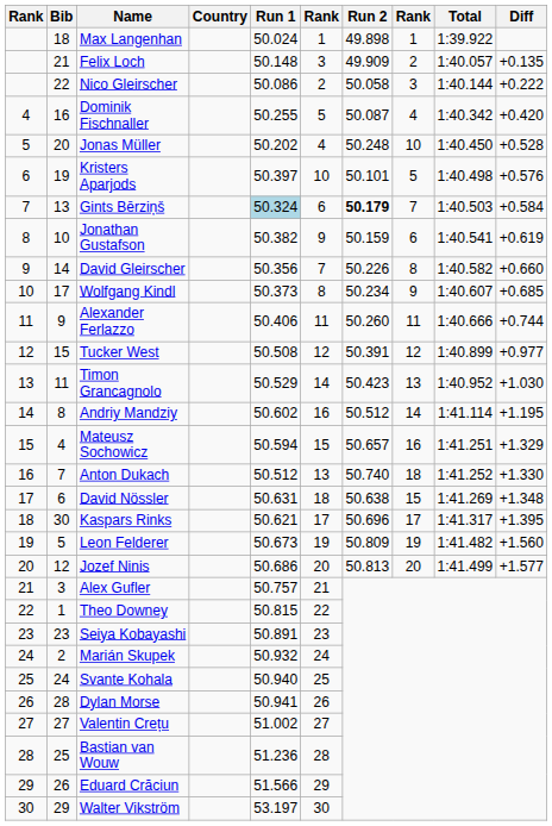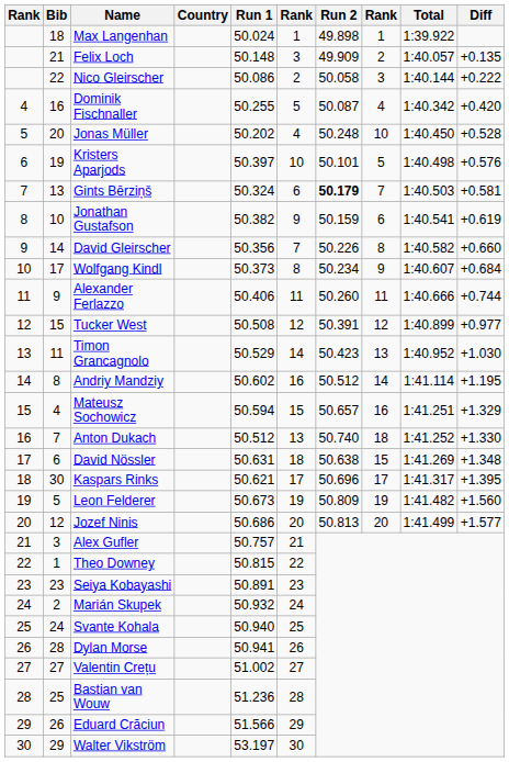 <table class="wikitable sortable" style="text-align:center">
 <tr>
 <th>Rank</th>
 <th>Bib</th>
 <th>Name</th>
 <th>Country</th>
 <th>Run 1</th>
 <th>Rank</th>
 <th>Run 2</th>
 <th>Rank</th>
 <th>Total</th>
 <th>Diff</th>
 </tr>
 <tr>
 <td></td>
 <td>18</td>
 <td align=left><a href='#'>Max Langenhan</a></td>
 <td align=left></td>
 <td>50.024</td>
 <td>1</td>
 <td>49.898</td>
 <td>1</td>
 <td>1:39.922</td>
 <td></td>
 </tr>
 <tr>
 <td></td>
 <td>21</td>
 <td align=left><a href='#'>Felix Loch</a></td>
 <td align=left></td>
 <td>50.148</td>
 <td>3</td>
 <td>49.909</td>
 <td>2</td>
 <td>1:40.057</td>
 <td>+0.135</td>
 </tr>
 <tr>
 <td></td>
 <td>22</td>
 <td align=left><a href='#'>Nico Gleirscher</a></td>
 <td align=left></td>
 <td>50.086</td>
 <td>2</td>
 <td>50.058</td>
 <td>3</td>
 <td>1:40.144</td>
 <td>+0.222</td>
 </tr>
 <tr>
 <td>4</td>
 <td>16</td>
 <td align=left><a href='#'>Dominik Fischnaller</a></td>
 <td align=left></td>
 <td>50.255</td>
 <td>5</td>
 <td>50.087</td>
 <td>4</td>
 <td>1:40.342</td>
 <td>+0.420</td>
 </tr>
 <tr>
 <td>5</td>
 <td>20</td>
 <td align=left><a href='#'>Jonas Müller</a></td>
 <td align=left></td>
 <td>50.202</td>
 <td>4</td>
 <td>50.248</td>
 <td>10</td>
 <td>1:40.450</td>
 <td>+0.528</td>
 </tr>
 <tr>
 <td>6</td>
 <td>19</td>
 <td align=left><a href='#'>Kristers Aparjods</a></td>
 <td align=left></td>
 <td>50.397</td>
 <td>10</td>
 <td>50.101</td>
 <td>5</td>
 <td>1:40.498</td>
 <td>+0.576</td>
 </tr>
 <tr>
 <td>7</td>
 <td>13</td>
 <td align=left><a href='#'>Gints Bērziņš</a></td>
 <td align=left></td>
-<td style="background: lightblue;">50.324</td>
+<td>50.324</td>
 <td>6</td>
 <td><strong>50.179</strong></td>
 <td>7</td>
 <td>1:40.503</td>
-<td>+0.584</td>
+<td>+0.581</td>
 </tr>
 <tr>
 <td>8</td>
 <td>10</td>
 <td align=left><a href='#'>Jonathan Gustafson</a></td>
 <td align=left></td>
 <td>50.382</td>
 <td>9</td>
 <td>50.159</td>
 <td>6</td>
 <td>1:40.541</td>
 <td>+0.619</td>
 </tr>
 <tr>
 <td>9</td>
 <td>14</td>
 <td align=left><a href='#'>David Gleirscher</a></td>
 <td align=left></td>
 <td>50.356</td>
 <td>7</td>
 <td>50.226</td>
 <td>8</td>
 <td>1:40.582</td>
 <td>+0.660</td>
 </tr>
 <tr>
 <td>10</td>
 <td>17</td>
 <td align=left><a href='#'>Wolfgang Kindl</a></td>
 <td align=left></td>
 <td>50.373</td>
 <td>8</td>
 <td>50.234</td>
 <td>9</td>
 <td>1:40.607</td>
-<td>+0.685</td>
+<td>+0.684</td>
 </tr>
 <tr>
 <td>11</td>
 <td>9</td>
 <td align=left><a href='#'>Alexander Ferlazzo</a></td>
 <td align=left></td>
 <td>50.406</td>
 <td>11</td>
 <td>50.260</td>
 <td>11</td>
 <td>1:40.666</td>
 <td>+0.744</td>
 </tr>
 <tr>
 <td>12</td>
 <td>15</td>
 <td align=left><a href='#'>Tucker West</a></td>
 <td align=left></td>
 <td>50.508</td>
 <td>12</td>
 <td>50.391</td>
 <td>12</td>
 <td>1:40.899</td>
 <td>+0.977</td>
 </tr>
 <tr>
 <td>13</td>
 <td>11</td>
 <td align=left><a href='#'>Timon Grancagnolo</a></td>
 <td align=left></td>
 <td>50.529</td>
 <td>14</td>
 <td>50.423</td>
 <td>13</td>
 <td>1:40.952</td>
 <td>+1.030</td>
 </tr>
 <tr>
 <td>14</td>
 <td>8</td>
 <td align=left><a href='#'>Andriy Mandziy</a></td>
 <td align=left></td>
 <td>50.602</td>
 <td>16</td>
 <td>50.512</td>
 <td>14</td>
 <td>1:41.114</td>
 <td>+1.195</td>
 </tr>
 <tr>
 <td>15</td>
 <td>4</td>
 <td align=left><a href='#'>Mateusz Sochowicz</a></td>
 <td align=left></td>
 <td>50.594</td>
 <td>15</td>
 <td>50.657</td>
 <td>16</td>
 <td>1:41.251</td>
 <td>+1.329</td>
 </tr>
 <tr>
 <td>16</td>
 <td>7</td>
 <td align=left><a href='#'>Anton Dukach</a></td>
 <td align=left></td>
 <td>50.512</td>
 <td>13</td>
 <td>50.740</td>
 <td>18</td>
 <td>1:41.252</td>
 <td>+1.330</td>
 </tr>
 <tr>
 <td>17</td>
 <td>6</td>
 <td align=left><a href='#'>David Nössler</a></td>
 <td align=left></td>
 <td>50.631</td>
 <td>18</td>
 <td>50.638</td>
 <td>15</td>
 <td>1:41.269</td>
 <td>+1.348</td>
 </tr>
 <tr>
 <td>18</td>
 <td>30</td>
 <td align=left><a href='#'>Kaspars Rinks</a></td>
 <td align=left></td>
 <td>50.621</td>
 <td>17</td>
 <td>50.696</td>
 <td>17</td>
 <td>1:41.317</td>
 <td>+1.395</td>
 </tr>
 <tr>
 <td>19</td>
 <td>5</td>
 <td align=left><a href='#'>Leon Felderer</a></td>
 <td align=left></td>
 <td>50.673</td>
 <td>19</td>
 <td>50.809</td>
 <td>19</td>
 <td>1:41.482</td>
 <td>+1.560</td>
 </tr>
 <tr>
 <td>20</td>
 <td>12</td>
 <td align=left><a href='#'>Jozef Ninis</a></td>
 <td align=left></td>
 <td>50.686</td>
 <td>20</td>
 <td>50.813</td>
 <td>20</td>
 <td>1:41.499</td>
 <td>+1.577</td>
 </tr>
 <tr>
 <td>21</td>
 <td>3</td>
 <td align=left><a href='#'>Alex Gufler</a></td>
 <td align=left></td>
 <td>50.757</td>
 <td>21</td>
 <td colspan=4 rowspan=10></td>
 </tr>
 <tr>
 <td>22</td>
 <td>1</td>
 <td align=left><a href='#'>Theo Downey</a></td>
 <td align=left></td>
 <td>50.815</td>
 <td>22</td>
 </tr>
 <tr>
 <td>23</td>
 <td>23</td>
 <td align=left><a href='#'>Seiya Kobayashi</a></td>
 <td align=left></td>
 <td>50.891</td>
 <td>23</td>
 </tr>
 <tr>
 <td>24</td>
 <td>2</td>
 <td align=left><a href='#'>Marián Skupek</a></td>
 <td align=left></td>
 <td>50.932</td>
 <td>24</td>
 </tr>
 <tr>
 <td>25</td>
 <td>24</td>
 <td align=left><a href='#'>Svante Kohala</a></td>
 <td align=left></td>
 <td>50.940</td>
 <td>25</td>
 </tr>
 <tr>
 <td>26</td>
 <td>28</td>
 <td align=left><a href='#'>Dylan Morse</a></td>
 <td align=left></td>
 <td>50.941</td>
 <td>26</td>
 </tr>
 <tr>
 <td>27</td>
 <td>27</td>
 <td align=left><a href='#'>Valentin Crețu</a></td>
 <td align=left></td>
 <td>51.002</td>
 <td>27</td>
 </tr>
 <tr>
 <td>28</td>
 <td>25</td>
 <td align=left><a href='#'>Bastian van Wouw</a></td>
 <td align=left></td>
 <td>51.236</td>
 <td>28</td>
 </tr>
 <tr>
 <td>29</td>
 <td>26</td>
 <td align=left><a href='#'>Eduard Crăciun</a></td>
 <td align=left></td>
 <td>51.566</td>
 <td>29</td>
 </tr>
 <tr>
 <td>30</td>
 <td>29</td>
 <td align=left><a href='#'>Walter Vikström</a></td>
 <td align=left></td>
 <td>53.197</td>
 <td>30</td>
 </tr>
 </table>
